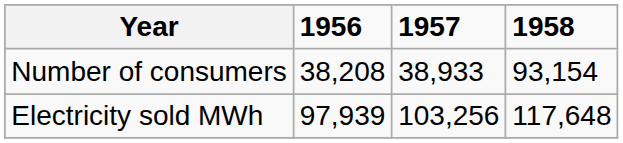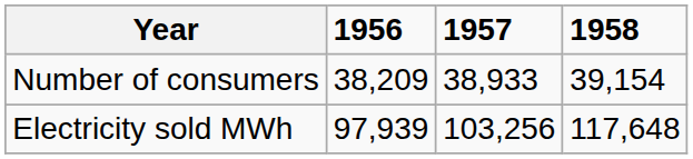 <table class="wikitable">
 <tr>
 <th>Year</th>
 <td><strong>1956</strong></td>
 <td><strong>1957</strong></td>
 <td><strong>1958</strong></td>
 </tr>
 <tr>
 <td>Number of consumers</td>
-<td>38,208</td>
+<td>38,209</td>
 <td>38,933</td>
-<td>93,154</td>
+<td>39,154</td>
 </tr>
 <tr>
 <td>Electricity sold MWh</td>
 <td>97,939</td>
 <td>103,256</td>
 <td>117,648</td>
 </tr>
 </table>
